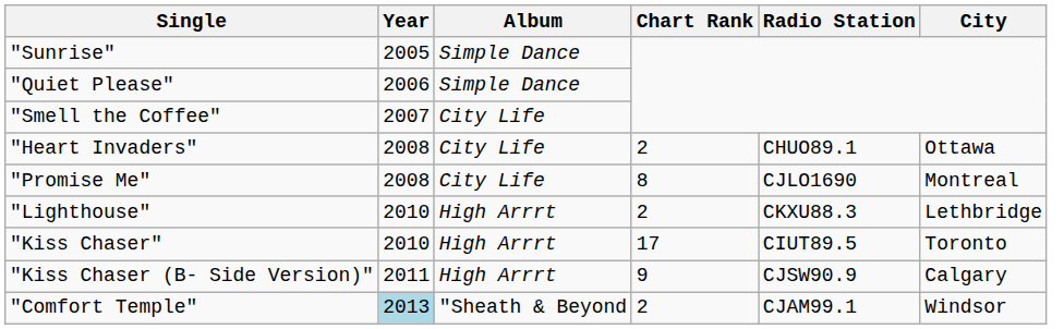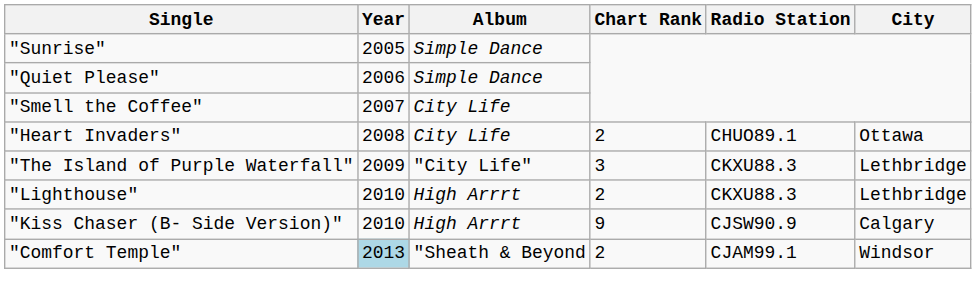 <table class="wikitable">
 <tr>
 <th>Single</th>
 <th>Year</th>
 <th>Album</th>
 <th>Chart Rank</th>
 <th>Radio Station</th>
 <th>City</th>
 </tr>
 <tr>
 <td>"Sunrise"</td>
 <td>2005</td>
 <td><em>Simple Dance</em></td>
 </tr>
 <tr>
 <td>"Quiet Please"</td>
 <td>2006</td>
 <td><em>Simple Dance</em></td>
 </tr>
 <tr>
 <td>"Smell the Coffee"</td>
 <td>2007</td>
 <td><em>City Life</em></td>
 </tr>
 <tr>
 <td>"Heart Invaders"</td>
 <td>2008</td>
 <td><em>City Life</em></td>
 <td>2</td>
 <td>CHUO89.1</td>
 <td>Ottawa</td>
 </tr>
 <tr>
-<td>"Promise Me"</td>
-<td>2008</td>
-<td><em>City Life</em></td>
-<td>8</td>
-<td>CJLO1690</td>
-<td>Montreal</td>
+<td>"The Island of Purple Waterfall"</td>
+<td>2009</td>
+<td>"City Life"</td>
+<td>3</td>
+<td>CKXU88.3</td>
+<td>Lethbridge</td>
 </tr>
 <tr>
 <td>"Lighthouse"</td>
 <td>2010</td>
 <td><em>High Arrrt</em></td>
 <td>2</td>
 <td>CKXU88.3</td>
 <td>Lethbridge</td>
 </tr>
 <tr>
-<td>"Kiss Chaser"</td>
+<td>"Kiss Chaser (B- Side Version)"</td>
 <td>2010</td>
-<td><em>High Arrrt</em></td>
-<td>17</td>
-<td>CIUT89.5</td>
-<td>Toronto</td>
-</tr>
-<tr>
-<td>"Kiss Chaser (B- Side Version)"</td>
-<td>2011</td>
 <td><em>High Arrrt</em></td>
 <td>9</td>
 <td>CJSW90.9</td>
 <td>Calgary</td>
 </tr>
 <tr>
 <td>"Comfort Temple"</td>
 <td style="background: lightblue;">2013</td>
 <td>"Sheath & Beyond</td>
 <td>2</td>
 <td>CJAM99.1</td>
 <td>Windsor</td>
 </tr>
 </table>
